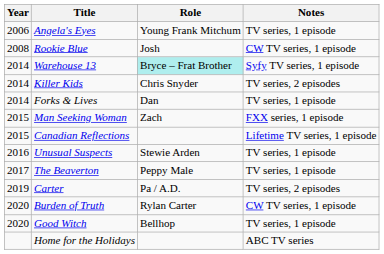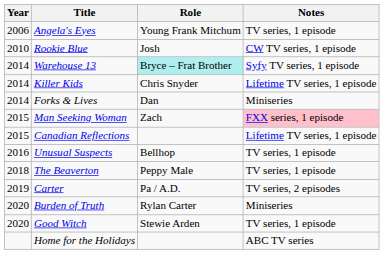 <table class="wikitable">
 <tr>
 <th>Year</th>
 <th>Title</th>
 <th>Role</th>
 <th>Notes</th>
 </tr>
 <tr>
 <td>2006</td>
 <td><em><a href='#'>Angela's Eyes</a></em></td>
 <td>Young Frank Mitchum</td>
 <td>TV series, 1 episode</td>
 </tr>
 <tr>
-<td>2008</td>
+<td>2010</td>
 <td><em><a href='#'>Rookie Blue</a></em></td>
 <td>Josh</td>
 <td><a href='#'>CW</a> TV series, 1 episode</td>
 </tr>
 <tr>
 <td>2014</td>
 <td><em><a href='#'>Warehouse 13</a></em></td>
 <td style="background: paleturquoise;">Bryce – Frat Brother</td>
 <td><a href='#'>Syfy</a> TV series, 1 episode</td>
 </tr>
 <tr>
 <td>2014</td>
 <td><em><a href='#'>Killer Kids</a></em></td>
 <td>Chris Snyder</td>
-<td>TV series, 2 episodes</td>
+<td><a href='#'>Lifetime</a> TV series, 1 episode</td>
 </tr>
 <tr>
 <td>2014</td>
 <td><em>Forks & Lives</em></td>
 <td>Dan</td>
-<td>TV series, 1 episode</td>
+<td>Miniseries</td>
 </tr>
 <tr>
 <td>2015</td>
 <td><em><a href='#'>Man Seeking Woman</a></em></td>
 <td>Zach</td>
-<td><a href='#'>FXX</a> series, 1 episode</td>
+<td style="background: pink;"><a href='#'>FXX</a> series, 1 episode</td>
 </tr>
 <tr>
 <td>2015</td>
 <td><em><a href='#'>Canadian Reflections</a></em></td>
 <td></td>
 <td><a href='#'>Lifetime</a> TV series, 1 episode</td>
 </tr>
 <tr>
 <td>2016</td>
 <td><em><a href='#'>Unusual Suspects</a></em></td>
-<td>Stewie Arden</td>
+<td>Bellhop</td>
 <td>TV series, 1 episode</td>
 </tr>
 <tr>
-<td>2017</td>
+<td>2018</td>
 <td><em><a href='#'>The Beaverton</a></em></td>
 <td>Peppy Male</td>
 <td>TV series, 1 episode</td>
 </tr>
 <tr>
 <td>2019</td>
 <td><em><a href='#'>Carter</a></em></td>
 <td>Pa / A.D.</td>
 <td>TV series, 2 episodes</td>
 </tr>
 <tr>
 <td>2020</td>
 <td><em><a href='#'>Burden of Truth</a></em></td>
 <td>Rylan Carter</td>
-<td><a href='#'>CW</a> TV series, 1 episode</td>
+<td>Miniseries</td>
 </tr>
 <tr>
 <td>2020</td>
 <td><em><a href='#'>Good Witch</a></em></td>
-<td>Bellhop</td>
+<td>Stewie Arden</td>
 <td>TV series, 1 episode</td>
 </tr>
 <tr>
 <td></td>
 <td><em>Home for the Holidays</em></td>
 <td></td>
 <td>ABC TV series</td>
 </tr>
 </table>
